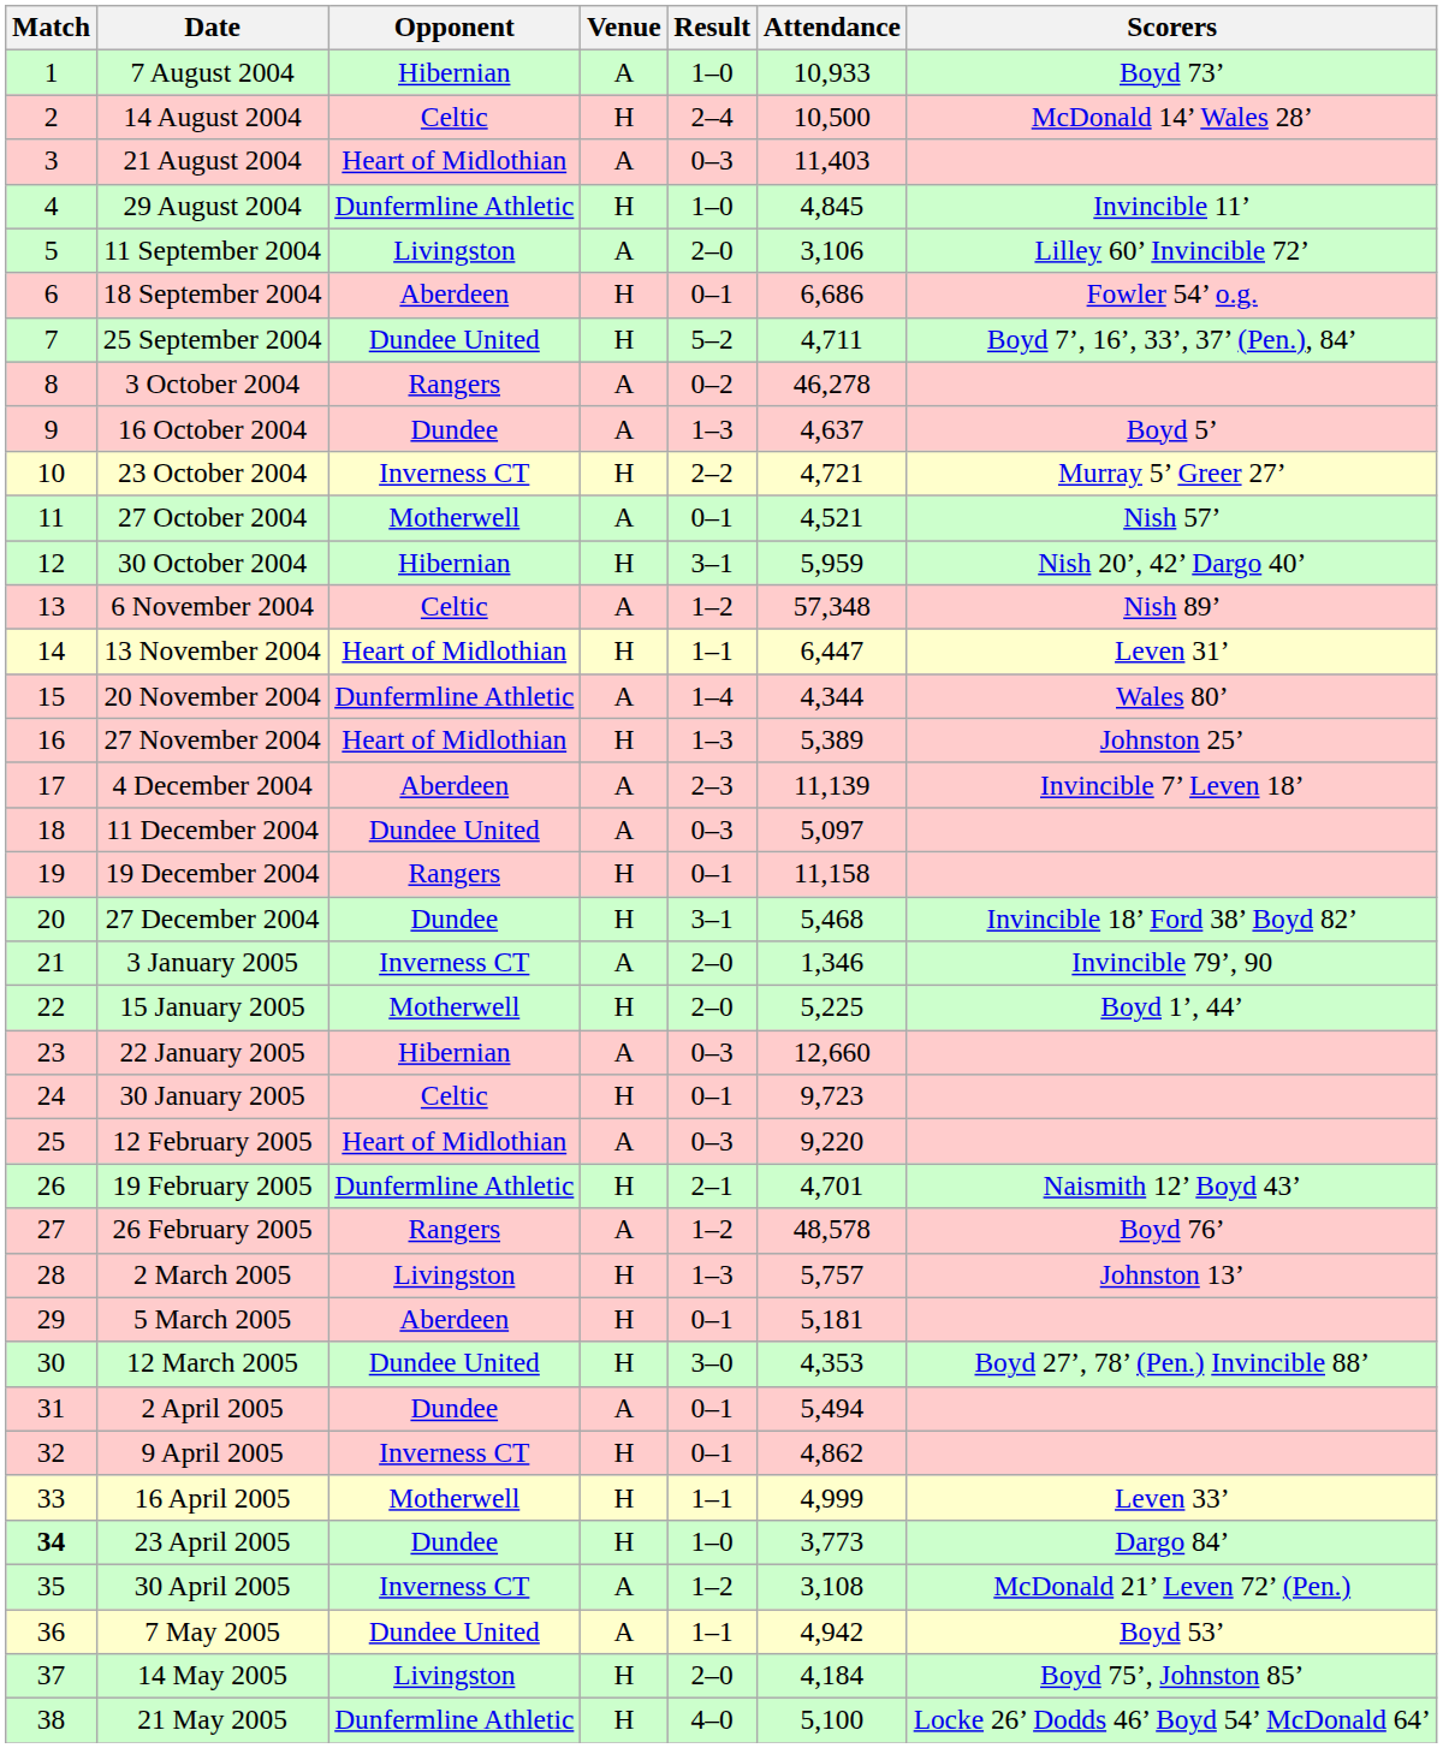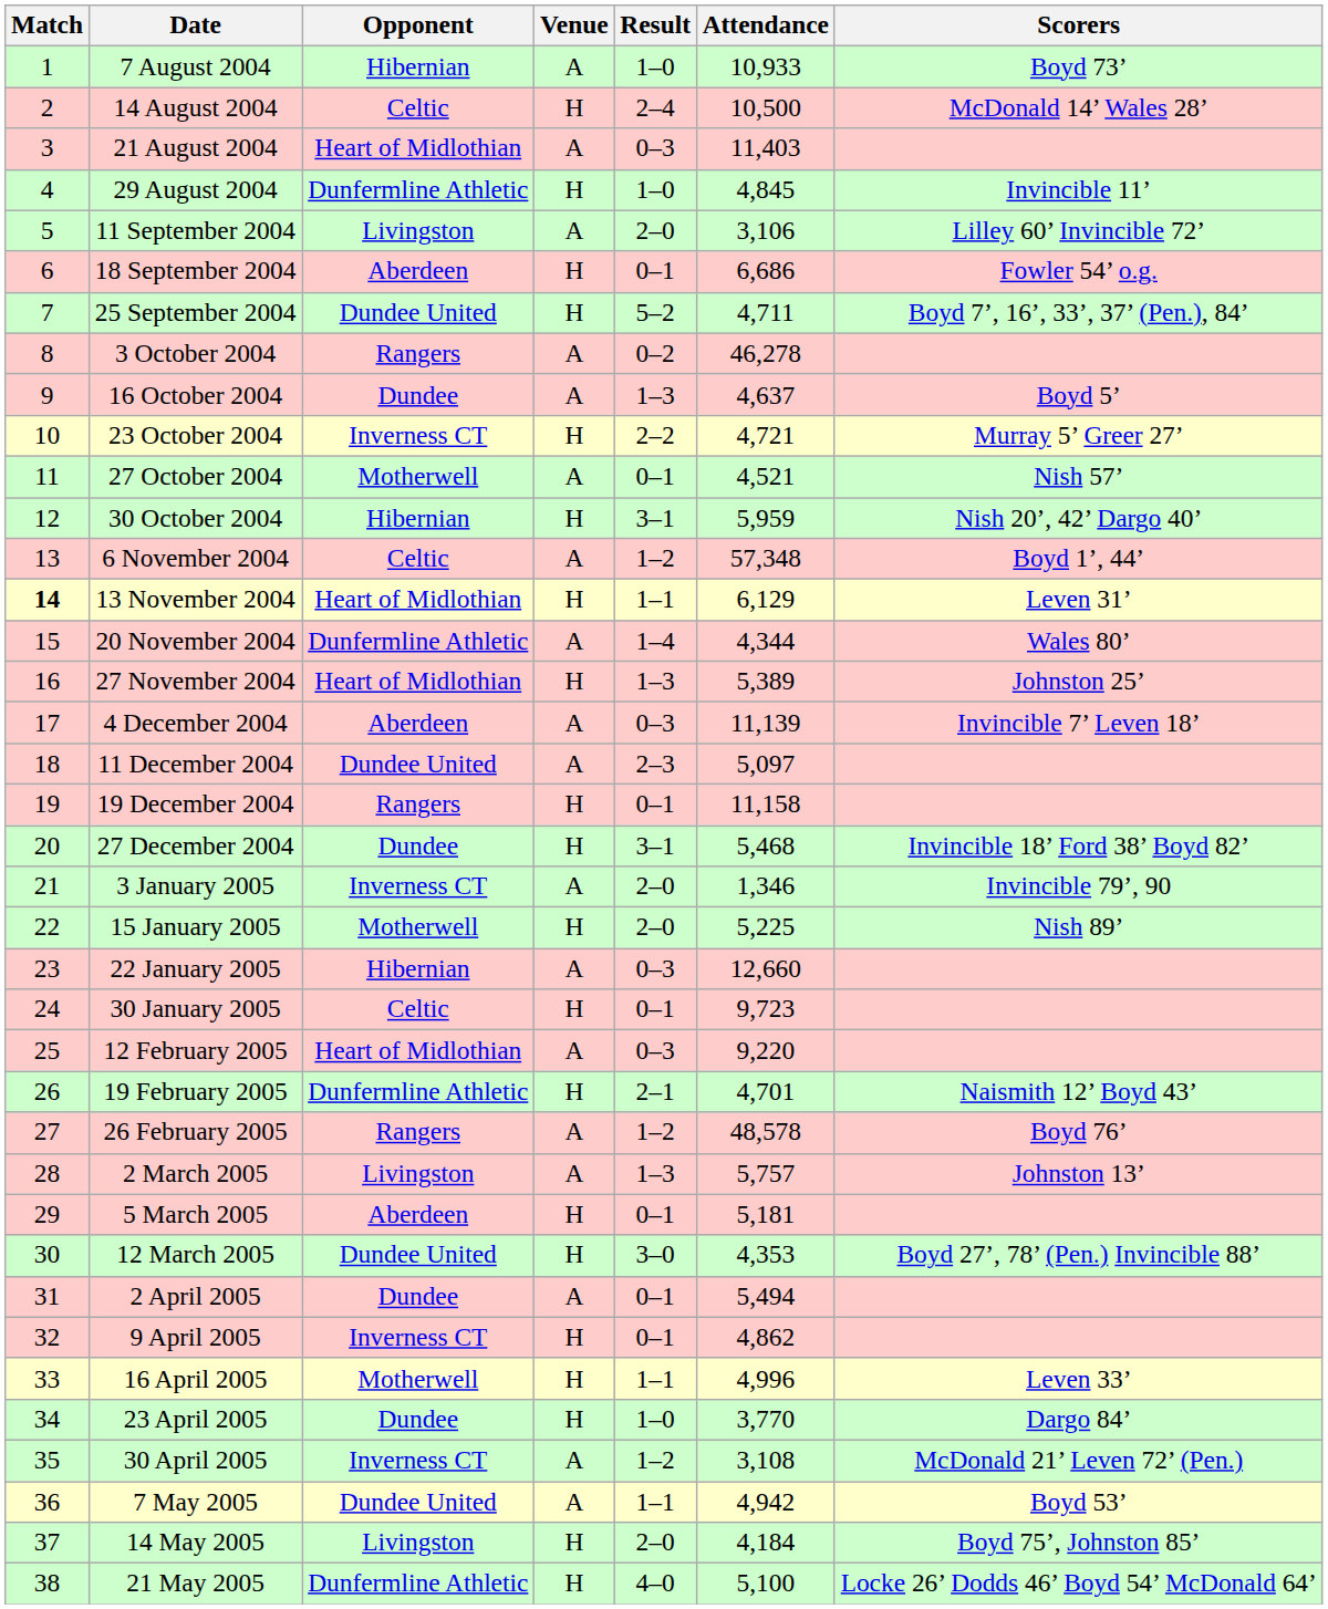 <table class="wikitable" style="font-size:100%; text-align:center">
 <tr>
 <th>Match</th>
 <th>Date</th>
 <th>Opponent</th>
 <th>Venue</th>
 <th>Result</th>
 <th>Attendance</th>
 <th>Scorers</th>
 </tr>
 <tr style="background: #CCFFCC;">
 <td>1</td>
 <td>7 August 2004</td>
 <td><a href='#'>Hibernian</a></td>
 <td>A</td>
 <td>1–0</td>
 <td>10,933</td>
 <td><a href='#'>Boyd</a> 73’</td>
 </tr>
 <tr style="background: #FFCCCC;">
 <td>2</td>
 <td>14 August 2004</td>
 <td><a href='#'>Celtic</a></td>
 <td>H</td>
 <td>2–4</td>
 <td>10,500</td>
 <td><a href='#'>McDonald</a> 14’ <a href='#'>Wales</a> 28’</td>
 </tr>
 <tr style="background: #FFCCCC;">
 <td>3</td>
 <td>21 August 2004</td>
 <td><a href='#'>Heart of Midlothian</a></td>
 <td>A</td>
 <td>0–3</td>
 <td>11,403</td>
 <td></td>
 </tr>
 <tr style="background: #CCFFCC;">
 <td>4</td>
 <td>29 August 2004</td>
 <td><a href='#'>Dunfermline Athletic</a></td>
 <td>H</td>
 <td>1–0</td>
 <td>4,845</td>
 <td><a href='#'>Invincible</a> 11’</td>
 </tr>
 <tr style="background: #CCFFCC;">
 <td>5</td>
 <td>11 September 2004</td>
 <td><a href='#'>Livingston</a></td>
 <td>A</td>
 <td>2–0</td>
 <td>3,106</td>
 <td><a href='#'>Lilley</a> 60’ <a href='#'>Invincible</a> 72’</td>
 </tr>
 <tr style="background: #FFCCCC;">
 <td>6</td>
 <td>18 September 2004</td>
 <td><a href='#'>Aberdeen</a></td>
 <td>H</td>
 <td>0–1</td>
 <td>6,686</td>
 <td><a href='#'>Fowler</a> 54’ <a href='#'>o.g.</a></td>
 </tr>
 <tr style="background: #CCFFCC;">
 <td>7</td>
 <td>25 September 2004</td>
 <td><a href='#'>Dundee United</a></td>
 <td>H</td>
 <td>5–2</td>
 <td>4,711</td>
 <td><a href='#'>Boyd</a> 7’, 16’, 33’, 37’ <a href='#'>(Pen.)</a>, 84’</td>
 </tr>
 <tr style="background: #FFCCCC;">
 <td>8</td>
 <td>3 October 2004</td>
 <td><a href='#'>Rangers</a></td>
 <td>A</td>
 <td>0–2</td>
 <td>46,278</td>
 <td></td>
 </tr>
 <tr style="background: #FFCCCC;">
 <td>9</td>
 <td>16 October 2004</td>
 <td><a href='#'>Dundee</a></td>
 <td>A</td>
 <td>1–3</td>
 <td>4,637</td>
 <td><a href='#'>Boyd</a> 5’</td>
 </tr>
 <tr style="background: #FFFFCC;">
 <td>10</td>
 <td>23 October 2004</td>
 <td><a href='#'>Inverness CT</a></td>
 <td>H</td>
 <td>2–2</td>
 <td>4,721</td>
 <td><a href='#'>Murray</a> 5’ <a href='#'>Greer</a> 27’</td>
 </tr>
 <tr style="background: #CCFFCC;">
 <td>11</td>
 <td>27 October 2004</td>
 <td><a href='#'>Motherwell</a></td>
 <td>A</td>
 <td>0–1</td>
 <td>4,521</td>
 <td><a href='#'>Nish</a> 57’</td>
 </tr>
 <tr style="background: #CCFFCC;">
 <td>12</td>
 <td>30 October 2004</td>
 <td><a href='#'>Hibernian</a></td>
 <td>H</td>
 <td>3–1</td>
 <td>5,959</td>
 <td><a href='#'>Nish</a> 20’, 42’ <a href='#'>Dargo</a> 40’</td>
 </tr>
 <tr style="background: #FFCCCC;">
 <td>13</td>
 <td>6 November 2004</td>
 <td><a href='#'>Celtic</a></td>
 <td>A</td>
 <td>1–2</td>
 <td>57,348</td>
-<td><a href='#'>Nish</a> 89’</td>
+<td><a href='#'>Boyd</a> 1’, 44’</td>
 </tr>
 <tr style="background: #FFFFCC;">
-<td>14</td>
+<td><strong>14</strong></td>
 <td>13 November 2004</td>
 <td><a href='#'>Heart of Midlothian</a></td>
 <td>H</td>
 <td>1–1</td>
-<td>6,447</td>
+<td>6,129</td>
 <td><a href='#'>Leven</a> 31’</td>
 </tr>
 <tr style="background: #FFCCCC;">
 <td>15</td>
 <td>20 November 2004</td>
 <td><a href='#'>Dunfermline Athletic</a></td>
 <td>A</td>
 <td>1–4</td>
 <td>4,344</td>
 <td><a href='#'>Wales</a> 80’</td>
 </tr>
 <tr style="background: #FFCCCC;">
 <td>16</td>
 <td>27 November 2004</td>
 <td><a href='#'>Heart of Midlothian</a></td>
 <td>H</td>
 <td>1–3</td>
 <td>5,389</td>
 <td><a href='#'>Johnston</a> 25’</td>
 </tr>
 <tr style="background: #FFCCCC;">
 <td>17</td>
 <td>4 December 2004</td>
 <td><a href='#'>Aberdeen</a></td>
 <td>A</td>
-<td>2–3</td>
+<td>0–3</td>
 <td>11,139</td>
 <td><a href='#'>Invincible</a>  7’ <a href='#'>Leven</a> 18’</td>
 </tr>
 <tr style="background: #FFCCCC;">
 <td>18</td>
 <td>11 December 2004</td>
 <td><a href='#'>Dundee United</a></td>
 <td>A</td>
-<td>0–3</td>
+<td>2–3</td>
 <td>5,097</td>
 <td></td>
 </tr>
 <tr style="background: #FFCCCC;">
 <td>19</td>
 <td>19 December 2004</td>
 <td><a href='#'>Rangers</a></td>
 <td>H</td>
 <td>0–1</td>
 <td>11,158</td>
 <td></td>
 </tr>
 <tr style="background: #CCFFCC;">
 <td>20</td>
 <td>27 December 2004</td>
 <td><a href='#'>Dundee</a></td>
 <td>H</td>
 <td>3–1</td>
 <td>5,468</td>
 <td><a href='#'>Invincible</a> 18’ <a href='#'>Ford</a> 38’ <a href='#'>Boyd</a> 82’</td>
 </tr>
 <tr style="background: #CCFFCC;">
 <td>21</td>
 <td>3 January 2005</td>
 <td><a href='#'>Inverness CT</a></td>
 <td>A</td>
 <td>2–0</td>
 <td>1,346</td>
 <td><a href='#'>Invincible</a> 79’, 90</td>
 </tr>
 <tr style="background: #CCFFCC;">
 <td>22</td>
 <td>15 January 2005</td>
 <td><a href='#'>Motherwell</a></td>
 <td>H</td>
 <td>2–0</td>
 <td>5,225</td>
-<td><a href='#'>Boyd</a> 1’, 44’</td>
+<td><a href='#'>Nish</a> 89’</td>
 </tr>
 <tr style="background: #FFCCCC;">
 <td>23</td>
 <td>22 January 2005</td>
 <td><a href='#'>Hibernian</a></td>
 <td>A</td>
 <td>0–3</td>
 <td>12,660</td>
 <td></td>
 </tr>
 <tr style="background: #FFCCCC;">
 <td>24</td>
 <td>30 January 2005</td>
 <td><a href='#'>Celtic</a></td>
 <td>H</td>
 <td>0–1</td>
 <td>9,723</td>
 <td></td>
 </tr>
 <tr style="background: #FFCCCC;">
 <td>25</td>
 <td>12 February 2005</td>
 <td><a href='#'>Heart of Midlothian</a></td>
 <td>A</td>
 <td>0–3</td>
 <td>9,220</td>
 <td></td>
 </tr>
 <tr style="background: #CCFFCC;">
 <td>26</td>
 <td>19 February 2005</td>
 <td><a href='#'>Dunfermline Athletic</a></td>
 <td>H</td>
 <td>2–1</td>
 <td>4,701</td>
 <td><a href='#'>Naismith</a> 12’ <a href='#'>Boyd</a> 43’</td>
 </tr>
 <tr style="background: #FFCCCC;">
 <td>27</td>
 <td>26 February 2005</td>
 <td><a href='#'>Rangers</a></td>
 <td>A</td>
 <td>1–2</td>
 <td>48,578</td>
 <td><a href='#'>Boyd</a> 76’</td>
 </tr>
 <tr style="background: #FFCCCC;">
 <td>28</td>
 <td>2 March 2005</td>
 <td><a href='#'>Livingston</a></td>
-<td>H</td>
+<td>A</td>
 <td>1–3</td>
 <td>5,757</td>
 <td><a href='#'>Johnston</a> 13’</td>
 </tr>
 <tr style="background: #FFCCCC;">
 <td>29</td>
 <td>5 March 2005</td>
 <td><a href='#'>Aberdeen</a></td>
 <td>H</td>
 <td>0–1</td>
 <td>5,181</td>
 <td></td>
 </tr>
 <tr style="background: #CCFFCC;">
 <td>30</td>
 <td>12 March 2005</td>
 <td><a href='#'>Dundee United</a></td>
 <td>H</td>
 <td>3–0</td>
 <td>4,353</td>
 <td><a href='#'>Boyd</a> 27’, 78’ <a href='#'>(Pen.)</a> <a href='#'>Invincible</a> 88’</td>
 </tr>
 <tr style="background: #FFCCCC;">
 <td>31</td>
 <td>2 April 2005</td>
 <td><a href='#'>Dundee</a></td>
 <td>A</td>
 <td>0–1</td>
 <td>5,494</td>
 <td></td>
 </tr>
 <tr style="background: #FFCCCC;">
 <td>32</td>
 <td>9 April 2005</td>
 <td><a href='#'>Inverness CT</a></td>
 <td>H</td>
 <td>0–1</td>
 <td>4,862</td>
 <td></td>
 </tr>
 <tr style="background: #FFFFCC;">
 <td>33</td>
 <td>16 April 2005</td>
 <td><a href='#'>Motherwell</a></td>
 <td>H</td>
 <td>1–1</td>
-<td>4,999</td>
+<td>4,996</td>
 <td><a href='#'>Leven</a> 33’</td>
 </tr>
 <tr style="background: #CCFFCC;">
-<td><strong>34</strong></td>
+<td>34</td>
 <td>23 April 2005</td>
 <td><a href='#'>Dundee</a></td>
 <td>H</td>
 <td>1–0</td>
-<td>3,773</td>
+<td>3,770</td>
 <td><a href='#'>Dargo</a> 84’</td>
 </tr>
 <tr style="background: #CCFFCC;">
 <td>35</td>
 <td>30 April 2005</td>
 <td><a href='#'>Inverness CT</a></td>
 <td>A</td>
 <td>1–2</td>
 <td>3,108</td>
 <td><a href='#'>McDonald</a> 21’ <a href='#'>Leven</a> 72’ <a href='#'>(Pen.)</a></td>
 </tr>
 <tr style="background: #FFFFCC;">
 <td>36</td>
 <td>7 May 2005</td>
 <td><a href='#'>Dundee United</a></td>
 <td>A</td>
 <td>1–1</td>
 <td>4,942</td>
 <td><a href='#'>Boyd</a> 53’</td>
 </tr>
 <tr style="background: #CCFFCC;">
 <td>37</td>
 <td>14 May 2005</td>
 <td><a href='#'>Livingston</a></td>
 <td>H</td>
 <td>2–0</td>
 <td>4,184</td>
 <td><a href='#'>Boyd</a> 75’, <a href='#'>Johnston</a> 85’</td>
 </tr>
 <tr style="background: #CCFFCC;">
 <td>38</td>
 <td>21 May 2005</td>
 <td><a href='#'>Dunfermline Athletic</a></td>
 <td>H</td>
 <td>4–0</td>
 <td>5,100</td>
 <td><a href='#'>Locke</a> 26’ <a href='#'>Dodds</a> 46’ <a href='#'>Boyd</a> 54’ <a href='#'>McDonald</a> 64’</td>
 </tr>
 </table>
